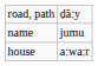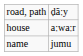 <table class="wikitable">
 <tr>
 <td>road, path</td>
 <td>ḍãːy</td>
 </tr>
 <tr>
+<td>house</td>
+<td>aːwaːr</td>
+</tr>
+<tr>
 <td>name</td>
 <td>jumu</td>
 </tr>
-<tr>
-<td>house</td>
-<td>aːwaːr</td>
-</tr>
 </table>
